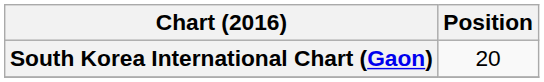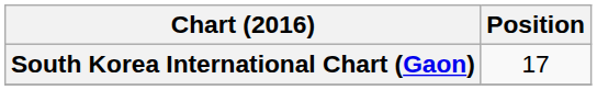 <table class="wikitable sortable plainrowheaders" style="text-align:center;">
 <tr>
 <th scope="col">Chart (2016)</th>
 <th scope="col">Position</th>
 </tr>
 <tr>
 <th scope="row">South Korea International Chart (<a href='#'>Gaon</a>)</th>
-<td>20</td>
+<td>17</td>
 </tr>
 <tr>
 </tr>
 </table>
